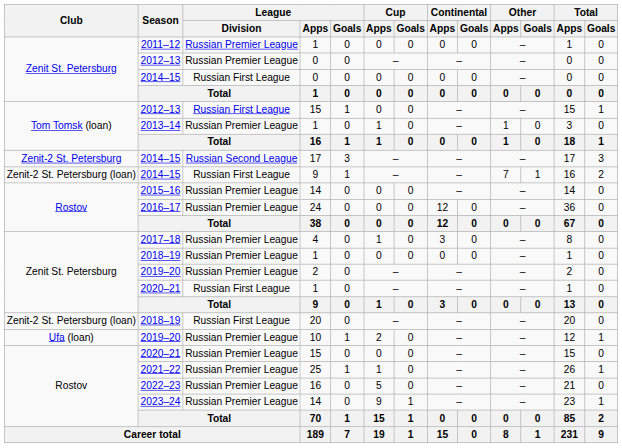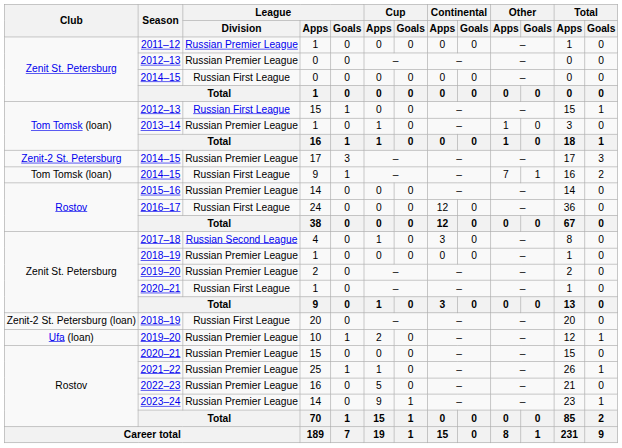 <table class="wikitable" style="text-align: center;">
 <tr>
 <th rowspan=2>Club</th>
 <th rowspan=2>Season</th>
 <th colspan=3>League</th>
 <th colspan=2>Cup</th>
 <th colspan=2>Continental</th>
 <th colspan=2>Other</th>
 <th colspan=2>Total</th>
 </tr>
 <tr>
 <th>Division</th>
 <th>Apps</th>
 <th>Goals</th>
 <th>Apps</th>
 <th>Goals</th>
 <th>Apps</th>
 <th>Goals</th>
 <th>Apps</th>
 <th>Goals</th>
 <th>Apps</th>
 <th>Goals</th>
 </tr>
 <tr>
 <td rowspan="4"><a href='#'>Zenit St. Petersburg</a></td>
 <td><a href='#'>2011–12</a></td>
 <td><a href='#'>Russian Premier League</a></td>
 <td>1</td>
 <td>0</td>
 <td>0</td>
 <td>0</td>
 <td>0</td>
 <td>0</td>
 <td colspan=2>–</td>
 <td>1</td>
 <td>0</td>
 </tr>
 <tr>
 <td><a href='#'>2012–13</a></td>
 <td>Russian Premier League</td>
 <td>0</td>
 <td>0</td>
 <td colspan=2>–</td>
 <td colspan=2>–</td>
 <td colspan=2>–</td>
 <td>0</td>
 <td>0</td>
 </tr>
 <tr>
 <td><a href='#'>2014–15</a></td>
 <td>Russian First League</td>
 <td>0</td>
 <td>0</td>
 <td>0</td>
 <td>0</td>
 <td>0</td>
 <td>0</td>
 <td colspan=2>–</td>
 <td>0</td>
 <td>0</td>
 </tr>
 <tr>
 <th colspan="2">Total</th>
 <th>1</th>
 <th>0</th>
 <th>0</th>
 <th>0</th>
 <th>0</th>
 <th>0</th>
 <th>0</th>
 <th>0</th>
 <th>0</th>
 <th>0</th>
 </tr>
 <tr>
 <td rowspan="3"><a href='#'>Tom Tomsk</a> (loan)</td>
 <td><a href='#'>2012–13</a></td>
 <td><a href='#'>Russian First League</a></td>
 <td>15</td>
 <td>1</td>
 <td>0</td>
 <td>0</td>
 <td colspan=2>–</td>
 <td colspan=2>–</td>
 <td>15</td>
 <td>1</td>
 </tr>
 <tr>
 <td><a href='#'>2013–14</a></td>
 <td>Russian Premier League</td>
 <td>1</td>
 <td>0</td>
 <td>1</td>
 <td>0</td>
 <td colspan=2>–</td>
 <td>1</td>
 <td>0</td>
 <td>3</td>
 <td>0</td>
 </tr>
 <tr>
 <th colspan=2>Total</th>
 <th>16</th>
 <th>1</th>
 <th>1</th>
 <th>0</th>
 <th>0</th>
 <th>0</th>
 <th>1</th>
 <th>0</th>
 <th>18</th>
 <th>1</th>
 </tr>
 <tr>
 <td><a href='#'>Zenit-2 St. Petersburg</a></td>
 <td><a href='#'>2014–15</a></td>
-<td><a href='#'>Russian Second League</a></td>
+<td>Russian Premier League</td>
 <td>17</td>
 <td>3</td>
 <td colspan=2>–</td>
 <td colspan=2>–</td>
 <td colspan=2>–</td>
 <td>17</td>
 <td>3</td>
 </tr>
 <tr>
-<td>Zenit-2 St. Petersburg (loan)</td>
+<td>Tom Tomsk (loan)</td>
 <td><a href='#'>2014–15</a></td>
 <td>Russian First League</td>
 <td>9</td>
 <td>1</td>
 <td colspan=2>–</td>
 <td colspan=2>–</td>
 <td>7</td>
 <td>1</td>
 <td>16</td>
 <td>2</td>
 </tr>
 <tr>
 <td rowspan="3"><a href='#'>Rostov</a></td>
 <td><a href='#'>2015–16</a></td>
 <td>Russian Premier League</td>
 <td>14</td>
 <td>0</td>
 <td>0</td>
 <td>0</td>
 <td colspan=2>–</td>
 <td colspan=2>–</td>
 <td>14</td>
 <td>0</td>
 </tr>
 <tr>
 <td><a href='#'>2016–17</a></td>
-<td>Russian Premier League</td>
+<td>Russian First League</td>
 <td>24</td>
 <td>0</td>
 <td>0</td>
 <td>0</td>
 <td>12</td>
 <td>0</td>
 <td colspan=2>–</td>
 <td>36</td>
 <td>0</td>
 </tr>
 <tr>
 <th colspan=2>Total</th>
 <th>38</th>
 <th>0</th>
 <th>0</th>
 <th>0</th>
 <th>12</th>
 <th>0</th>
 <th>0</th>
 <th>0</th>
 <th>67</th>
 <th>0</th>
 </tr>
 <tr>
 <td rowspan="5">Zenit St. Petersburg</td>
 <td><a href='#'>2017–18</a></td>
-<td>Russian Premier League</td>
+<td><a href='#'>Russian Second League</a></td>
 <td>4</td>
 <td>0</td>
 <td>1</td>
 <td>0</td>
 <td>3</td>
 <td>0</td>
 <td colspan=2>–</td>
 <td>8</td>
 <td>0</td>
 </tr>
 <tr>
 <td><a href='#'>2018–19</a></td>
 <td>Russian Premier League</td>
 <td>1</td>
 <td>0</td>
 <td>0</td>
 <td>0</td>
 <td>0</td>
 <td>0</td>
 <td colspan=2>–</td>
 <td>1</td>
 <td>0</td>
 </tr>
 <tr>
 <td><a href='#'>2019–20</a></td>
 <td>Russian Premier League</td>
 <td>2</td>
 <td>0</td>
 <td colspan=2>–</td>
 <td colspan=2>–</td>
 <td colspan=2>–</td>
 <td>2</td>
 <td>0</td>
 </tr>
 <tr>
 <td><a href='#'>2020–21</a></td>
 <td>Russian First League</td>
 <td>1</td>
 <td>0</td>
 <td colspan=2>–</td>
 <td colspan=2>–</td>
 <td colspan=2>–</td>
 <td>1</td>
 <td>0</td>
 </tr>
 <tr>
 <th colspan=2>Total</th>
 <th>9</th>
 <th>0</th>
 <th>1</th>
 <th>0</th>
 <th>3</th>
 <th>0</th>
 <th>0</th>
 <th>0</th>
 <th>13</th>
 <th>0</th>
 </tr>
 <tr>
 <td>Zenit-2 St. Petersburg (loan)</td>
 <td><a href='#'>2018–19</a></td>
 <td>Russian First League</td>
 <td>20</td>
 <td>0</td>
 <td colspan=2>–</td>
 <td colspan=2>–</td>
 <td colspan=2>–</td>
 <td>20</td>
 <td>0</td>
 </tr>
 <tr>
 <td><a href='#'>Ufa</a> (loan)</td>
 <td><a href='#'>2019–20</a></td>
 <td>Russian Premier League</td>
 <td>10</td>
 <td>1</td>
 <td>2</td>
 <td>0</td>
 <td colspan=2>–</td>
 <td colspan=2>–</td>
 <td>12</td>
 <td>1</td>
 </tr>
 <tr>
 <td rowspan="5">Rostov</td>
 <td><a href='#'>2020–21</a></td>
 <td>Russian Premier League</td>
 <td>15</td>
 <td>0</td>
 <td>0</td>
 <td>0</td>
 <td colspan=2>–</td>
 <td colspan=2>–</td>
 <td>15</td>
 <td>0</td>
 </tr>
 <tr>
 <td><a href='#'>2021–22</a></td>
 <td>Russian Premier League</td>
 <td>25</td>
 <td>1</td>
 <td>1</td>
 <td>0</td>
 <td colspan=2>–</td>
 <td colspan=2>–</td>
 <td>26</td>
 <td>1</td>
 </tr>
 <tr>
 <td><a href='#'>2022–23</a></td>
 <td>Russian Premier League</td>
 <td>16</td>
 <td>0</td>
 <td>5</td>
 <td>0</td>
 <td colspan=2>–</td>
 <td colspan=2>–</td>
 <td>21</td>
 <td>0</td>
 </tr>
 <tr>
 <td><a href='#'>2023–24</a></td>
 <td>Russian Premier League</td>
 <td>14</td>
 <td>0</td>
 <td>9</td>
 <td>1</td>
 <td colspan=2>–</td>
 <td colspan=2>–</td>
 <td>23</td>
 <td>1</td>
 </tr>
 <tr>
 <th colspan=2>Total</th>
 <th>70</th>
 <th>1</th>
 <th>15</th>
 <th>1</th>
 <th>0</th>
 <th>0</th>
 <th>0</th>
 <th>0</th>
 <th>85</th>
 <th>2</th>
 </tr>
 <tr>
 <th colspan=3>Career total</th>
 <th>189</th>
 <th>7</th>
 <th>19</th>
 <th>1</th>
 <th>15</th>
 <th>0</th>
 <th>8</th>
 <th>1</th>
 <th>231</th>
 <th>9</th>
 </tr>
 </table>
